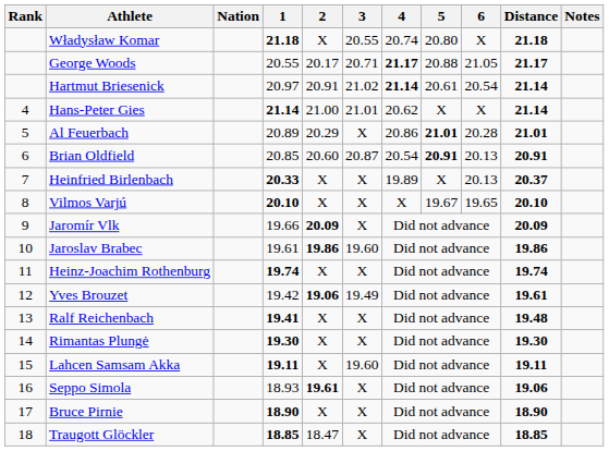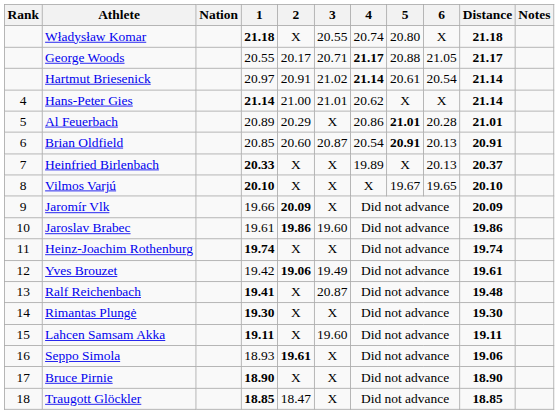 <table class="wikitable sortable" style="text-align:center">
 <tr>
 <th>Rank</th>
 <th>Athlete</th>
 <th>Nation</th>
 <th>1</th>
 <th>2</th>
 <th>3</th>
 <th>4</th>
 <th>5</th>
 <th>6</th>
 <th>Distance</th>
 <th>Notes</th>
 </tr>
 <tr>
 <td></td>
 <td align=left><a href='#'>Władysław Komar</a></td>
 <td align=left></td>
 <td><strong>21.18</strong> </td>
 <td data-sort-value=1.00>X</td>
 <td>20.55</td>
 <td>20.74</td>
 <td>20.80</td>
 <td data-sort-value=1.00>X</td>
 <td><strong>21.18</strong></td>
 <td></td>
 </tr>
 <tr>
 <td></td>
 <td align=left><a href='#'>George Woods</a></td>
 <td align=left></td>
 <td>20.55</td>
 <td>20.17</td>
 <td>20.71</td>
 <td><strong>21.17</strong></td>
 <td>20.88</td>
 <td>21.05</td>
 <td><strong>21.17</strong></td>
 <td></td>
 </tr>
 <tr>
 <td></td>
 <td align=left><a href='#'>Hartmut Briesenick</a></td>
 <td align=left></td>
 <td>20.97 </td>
 <td>20.91</td>
 <td>21.02</td>
 <td><strong>21.14</strong></td>
 <td>20.61</td>
 <td>20.54</td>
 <td><strong>21.14</strong></td>
 <td></td>
 </tr>
 <tr>
 <td>4</td>
 <td align=left><a href='#'>Hans-Peter Gies</a></td>
 <td align=left></td>
 <td><strong>21.14</strong> </td>
 <td>21.00</td>
 <td>21.01</td>
 <td>20.62</td>
 <td data-sort-value=1.00>X</td>
 <td data-sort-value=1.00>X</td>
 <td><strong>21.14</strong></td>
 <td></td>
 </tr>
 <tr>
 <td>5</td>
 <td align=left><a href='#'>Al Feuerbach</a></td>
 <td align=left></td>
 <td>20.89</td>
 <td>20.29</td>
 <td data-sort-value=1.00>X</td>
 <td>20.86</td>
 <td><strong>21.01</strong></td>
 <td>20.28</td>
 <td><strong>21.01</strong></td>
 <td></td>
 </tr>
 <tr>
 <td>6</td>
 <td align=left><a href='#'>Brian Oldfield</a></td>
 <td align=left></td>
 <td>20.85</td>
 <td>20.60</td>
 <td>20.87</td>
 <td>20.54</td>
 <td><strong>20.91</strong></td>
 <td>20.13</td>
 <td><strong>20.91</strong></td>
 <td></td>
 </tr>
 <tr>
 <td>7</td>
 <td align=left><a href='#'>Heinfried Birlenbach</a></td>
 <td align=left></td>
 <td><strong>20.33</strong></td>
 <td data-sort-value=1.00>X</td>
 <td data-sort-value=1.00>X</td>
 <td>19.89</td>
 <td data-sort-value=1.00>X</td>
 <td>20.13</td>
 <td><strong>20.37</strong></td>
 <td></td>
 </tr>
 <tr>
 <td>8</td>
 <td align=left><a href='#'>Vilmos Varjú</a></td>
 <td align=left></td>
 <td><strong>20.10</strong></td>
 <td data-sort-value=1.00>X</td>
 <td data-sort-value=1.00>X</td>
 <td data-sort-value=1.00>X</td>
 <td>19.67</td>
 <td>19.65</td>
 <td><strong>20.10</strong></td>
 <td></td>
 </tr>
 <tr>
 <td>9</td>
 <td align=left><a href='#'>Jaromír Vlk</a></td>
 <td align=left></td>
 <td>19.66</td>
 <td><strong>20.09</strong></td>
 <td data-sort-value=1.00>X</td>
 <td colspan=3 data-sort-value=0.00>Did not advance</td>
 <td><strong>20.09</strong></td>
 <td></td>
 </tr>
 <tr>
 <td>10</td>
 <td align=left><a href='#'>Jaroslav Brabec</a></td>
 <td align=left></td>
 <td>19.61</td>
 <td><strong>19.86</strong></td>
 <td>19.60</td>
 <td colspan=3 data-sort-value=0.00>Did not advance</td>
 <td><strong>19.86</strong></td>
 <td></td>
 </tr>
 <tr>
 <td>11</td>
 <td align=left><a href='#'>Heinz-Joachim Rothenburg</a></td>
 <td align=left></td>
 <td><strong>19.74</strong></td>
 <td data-sort-value=1.00>X</td>
 <td data-sort-value=1.00>X</td>
 <td colspan=3 data-sort-value=0.00>Did not advance</td>
 <td><strong>19.74</strong></td>
 <td></td>
 </tr>
 <tr>
 <td>12</td>
 <td align=left><a href='#'>Yves Brouzet</a></td>
 <td align=left></td>
 <td>19.42</td>
 <td><strong>19.06</strong></td>
 <td>19.49</td>
 <td colspan=3 data-sort-value=0.00>Did not advance</td>
 <td><strong>19.61</strong></td>
 <td></td>
 </tr>
 <tr>
 <td>13</td>
 <td align=left><a href='#'>Ralf Reichenbach</a></td>
 <td align=left></td>
 <td><strong>19.41</strong></td>
 <td data-sort-value=1.00>X</td>
-<td data-sort-value=1.00>X</td>
+<td>20.87</td>
 <td colspan=3 data-sort-value=0.00>Did not advance</td>
 <td><strong>19.48</strong></td>
 <td></td>
 </tr>
 <tr>
 <td>14</td>
 <td align=left><a href='#'>Rimantas Plungė</a></td>
 <td align=left></td>
 <td><strong>19.30</strong></td>
 <td data-sort-value=1.00>X</td>
 <td data-sort-value=1.00>X</td>
 <td colspan=3 data-sort-value=0.00>Did not advance</td>
 <td><strong>19.30</strong></td>
 <td></td>
 </tr>
 <tr>
 <td>15</td>
 <td align=left><a href='#'>Lahcen Samsam Akka</a></td>
 <td align=left></td>
 <td><strong>19.11</strong></td>
 <td data-sort-value=1.00>X</td>
 <td>19.60</td>
 <td colspan=3 data-sort-value=0.00>Did not advance</td>
 <td><strong>19.11</strong></td>
 <td></td>
 </tr>
 <tr>
 <td>16</td>
 <td align=left><a href='#'>Seppo Simola</a></td>
 <td align=left></td>
 <td>18.93</td>
 <td><strong>19.61</strong></td>
 <td data-sort-value=1.00>X</td>
 <td colspan=3 data-sort-value=0.00>Did not advance</td>
 <td><strong>19.06</strong></td>
 <td></td>
 </tr>
 <tr>
 <td>17</td>
 <td align=left><a href='#'>Bruce Pirnie</a></td>
 <td align=left></td>
 <td><strong>18.90</strong></td>
 <td data-sort-value=1.00>X</td>
 <td data-sort-value=1.00>X</td>
 <td colspan=3 data-sort-value=0.00>Did not advance</td>
 <td><strong>18.90</strong></td>
 <td></td>
 </tr>
 <tr>
 <td>18</td>
 <td align=left><a href='#'>Traugott Glöckler</a></td>
 <td align=left></td>
 <td><strong>18.85</strong></td>
 <td>18.47</td>
 <td data-sort-value=1.00>X</td>
 <td colspan=3 data-sort-value=0.00>Did not advance</td>
 <td><strong>18.85</strong></td>
 <td></td>
 </tr>
 </table>
